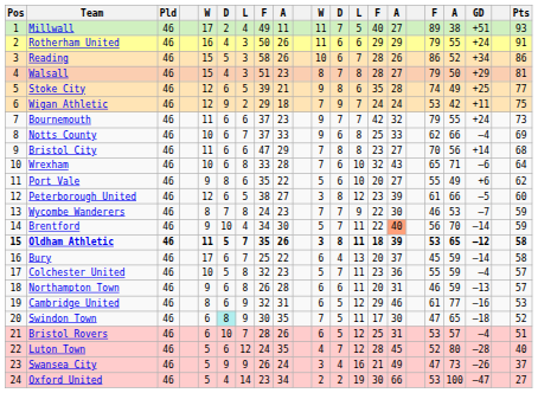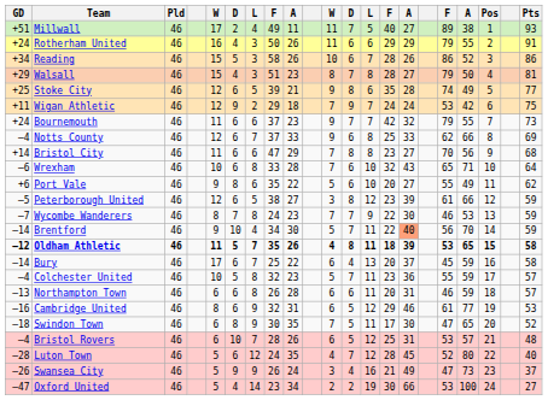 <table class="wikitable" style="text-align: center;">
 <tr>
-<th width=20>Pos</th>
+<th width=30>GD</th>
 <th width=175>Team</th>
 <th width=20>Pld</th>
 <th width=20></th>
 <th width=20>W</th>
 <th width=20>D</th>
 <th width=20>L</th>
 <th width=20>F</th>
 <th width=20>A</th>
 <th width=20></th>
 <th width=20>W</th>
 <th width=20>D</th>
 <th width=20>L</th>
 <th width=20>F</th>
 <th width=20>A</th>
 <th width=20></th>
 <th width=20>F</th>
 <th width=20>A</th>
-<th width=30>GD</th>
+<th width=20>Pos</th>
 <th width=20></th>
 <th width=20>Pts</th>
 </tr>
 <tr style="background:#D0F0C0;">
-<td>1</td>
+<td align=right>+51</td>
 <td align=left><a href='#'>Millwall</a></td>
 <td>46</td>
 <td></td>
 <td>17</td>
 <td>2</td>
 <td>4</td>
 <td>49</td>
 <td>11</td>
 <td></td>
 <td>11</td>
 <td>7</td>
 <td>5</td>
 <td>40</td>
 <td>27</td>
 <td></td>
 <td>89</td>
 <td>38</td>
-<td align=right>+51</td>
+<td>1</td>
 <td></td>
 <td>93</td>
 </tr>
 <tr style="background:#FFFF99;">
-<td>2</td>
+<td align=right>+24</td>
 <td align=left><a href='#'>Rotherham United</a></td>
 <td>46</td>
 <td></td>
 <td>16</td>
 <td>4</td>
 <td>3</td>
 <td>50</td>
 <td>26</td>
 <td></td>
 <td>11</td>
 <td>6</td>
 <td>6</td>
 <td>29</td>
 <td>29</td>
 <td></td>
 <td>79</td>
 <td>55</td>
-<td align=right>+24</td>
+<td>2</td>
 <td></td>
 <td>91</td>
 </tr>
 <tr bgcolor="#FFE4B5">
-<td>3</td>
+<td align=right>+34</td>
 <td align=left><a href='#'>Reading</a></td>
 <td>46</td>
 <td></td>
 <td>15</td>
 <td>5</td>
 <td>3</td>
 <td>58</td>
 <td>26</td>
 <td></td>
 <td>10</td>
 <td>6</td>
 <td>7</td>
 <td>28</td>
 <td>26</td>
 <td></td>
 <td>86</td>
 <td>52</td>
-<td align=right>+34</td>
+<td>3</td>
 <td></td>
 <td>86</td>
 </tr>
 <tr bgcolor="#FBCEB1">
-<td>4</td>
+<td align=right>+29</td>
 <td align=left><a href='#'>Walsall</a></td>
 <td>46</td>
 <td></td>
 <td>15</td>
 <td>4</td>
 <td>3</td>
 <td>51</td>
 <td>23</td>
 <td></td>
 <td>8</td>
 <td>7</td>
 <td>8</td>
 <td>28</td>
 <td>27</td>
 <td></td>
 <td>79</td>
 <td>50</td>
-<td align=right>+29</td>
+<td>4</td>
 <td></td>
 <td>81</td>
 </tr>
 <tr bgcolor="#FFE4B5">
-<td>5</td>
+<td align=right>+25</td>
 <td align=left><a href='#'>Stoke City</a></td>
 <td>46</td>
 <td></td>
 <td>12</td>
 <td>6</td>
 <td>5</td>
 <td>39</td>
 <td>21</td>
 <td></td>
 <td>9</td>
 <td>8</td>
 <td>6</td>
 <td>35</td>
 <td>28</td>
 <td></td>
 <td>74</td>
 <td>49</td>
-<td align=right>+25</td>
+<td>5</td>
 <td></td>
 <td>77</td>
 </tr>
 <tr bgcolor="#FFE4B5">
-<td>6</td>
+<td align=right>+11</td>
 <td align=left><a href='#'>Wigan Athletic</a></td>
 <td>46</td>
 <td></td>
 <td>12</td>
 <td>9</td>
 <td>2</td>
 <td>29</td>
 <td>18</td>
 <td></td>
 <td>7</td>
 <td>9</td>
 <td>7</td>
 <td>24</td>
 <td>24</td>
 <td></td>
 <td>53</td>
 <td>42</td>
-<td align=right>+11</td>
+<td>6</td>
 <td></td>
 <td>75</td>
 </tr>
 <tr>
-<td>7</td>
+<td align=right>+24</td>
 <td align=left><a href='#'>Bournemouth</a></td>
 <td>46</td>
 <td></td>
 <td>11</td>
 <td>6</td>
 <td>6</td>
 <td>37</td>
 <td>23</td>
 <td></td>
 <td>9</td>
 <td>7</td>
 <td>7</td>
 <td>42</td>
 <td>32</td>
 <td></td>
 <td>79</td>
 <td>55</td>
-<td align=right>+24</td>
+<td>7</td>
 <td></td>
 <td>73</td>
 </tr>
 <tr>
-<td>8</td>
+<td align=right>–4</td>
 <td align=left><a href='#'>Notts County</a></td>
 <td>46</td>
 <td></td>
-<td>10</td>
+<td>12</td>
 <td>6</td>
 <td>7</td>
 <td>37</td>
 <td>33</td>
 <td></td>
 <td>9</td>
 <td>6</td>
 <td>8</td>
 <td>25</td>
 <td>33</td>
 <td></td>
 <td>62</td>
 <td>66</td>
-<td align=right>–4</td>
+<td>8</td>
 <td></td>
 <td>69</td>
 </tr>
 <tr>
-<td>9</td>
+<td align=right>+14</td>
 <td align=left><a href='#'>Bristol City</a></td>
 <td>46</td>
 <td></td>
 <td>11</td>
 <td>6</td>
 <td>6</td>
 <td>47</td>
 <td>29</td>
 <td></td>
 <td>7</td>
 <td>8</td>
 <td>8</td>
 <td>23</td>
 <td>27</td>
 <td></td>
 <td>70</td>
 <td>56</td>
-<td align=right>+14</td>
+<td>9</td>
 <td></td>
 <td>68</td>
 </tr>
 <tr>
-<td>10</td>
+<td align=right>–6</td>
 <td align=left><a href='#'>Wrexham</a></td>
 <td>46</td>
 <td></td>
 <td>10</td>
 <td>6</td>
 <td>8</td>
 <td>33</td>
 <td>28</td>
 <td></td>
 <td>7</td>
 <td>6</td>
 <td>10</td>
 <td>32</td>
 <td>43</td>
 <td></td>
 <td>65</td>
 <td>71</td>
-<td align=right>–6</td>
+<td>10</td>
 <td></td>
 <td>64</td>
 </tr>
 <tr>
-<td>11</td>
+<td align=right>+6</td>
 <td align=left><a href='#'>Port Vale</a></td>
 <td>46</td>
 <td></td>
 <td>9</td>
 <td>8</td>
 <td>6</td>
 <td>35</td>
 <td>22</td>
 <td></td>
 <td>5</td>
 <td>6</td>
 <td>10</td>
 <td>20</td>
 <td>27</td>
 <td></td>
 <td>55</td>
 <td>49</td>
-<td align=right>+6</td>
+<td>11</td>
 <td></td>
 <td>62</td>
 </tr>
 <tr>
-<td>12</td>
+<td align=right>–5</td>
 <td align=left><a href='#'>Peterborough United</a></td>
 <td>46</td>
 <td></td>
 <td>12</td>
 <td>6</td>
 <td>5</td>
 <td>38</td>
 <td>27</td>
 <td></td>
 <td>3</td>
 <td>8</td>
 <td>12</td>
 <td>23</td>
 <td>39</td>
 <td></td>
 <td>61</td>
 <td>66</td>
-<td align=right>–5</td>
+<td>12</td>
 <td></td>
-<td>60</td>
+<td>59</td>
 </tr>
 <tr>
-<td>13</td>
+<td align=right>–7</td>
 <td align=left><a href='#'>Wycombe Wanderers</a></td>
 <td>46</td>
 <td></td>
 <td>8</td>
 <td>7</td>
 <td>8</td>
 <td>24</td>
 <td>23</td>
 <td></td>
 <td>7</td>
 <td>7</td>
 <td>9</td>
 <td>22</td>
 <td>30</td>
 <td></td>
 <td>46</td>
 <td>53</td>
-<td align=right>–7</td>
+<td>13</td>
 <td></td>
 <td>59</td>
 </tr>
 <tr>
-<td>14</td>
+<td align=right>–14</td>
 <td align=left><a href='#'>Brentford</a></td>
 <td>46</td>
 <td></td>
 <td>9</td>
 <td>10</td>
 <td>4</td>
 <td>34</td>
 <td>30</td>
 <td></td>
 <td>5</td>
 <td>7</td>
 <td>11</td>
 <td>22</td>
 <td style="background: lightsalmon;">40</td>
 <td></td>
 <td>56</td>
 <td>70</td>
-<td align=right>–14</td>
+<td>14</td>
 <td></td>
 <td>59</td>
 </tr>
 <tr>
-<td><strong>15</strong></td>
+<td align=right><strong>–12</strong></td>
 <td align=left><strong><a href='#'>Oldham Athletic</a></strong></td>
 <td><strong>46</strong></td>
 <td></td>
 <td><strong>11</strong></td>
 <td><strong>5</strong></td>
 <td><strong>7</strong></td>
 <td><strong>35</strong></td>
 <td><strong>26</strong></td>
 <td></td>
-<td><strong>3</strong></td>
+<td><strong>4</strong></td>
 <td><strong>8</strong></td>
 <td><strong>11</strong></td>
 <td><strong>18</strong></td>
 <td><strong>39</strong></td>
 <td></td>
 <td><strong>53</strong></td>
 <td><strong>65</strong></td>
-<td align=right><strong>–12</strong></td>
+<td><strong>15</strong></td>
 <td></td>
 <td><strong>58</strong></td>
 </tr>
 <tr>
-<td>16</td>
+<td align=right>–14</td>
 <td align=left><a href='#'>Bury</a></td>
 <td>46</td>
 <td></td>
 <td>17</td>
 <td>6</td>
 <td>7</td>
 <td>25</td>
 <td>22</td>
 <td></td>
 <td>6</td>
 <td>4</td>
 <td>13</td>
 <td>20</td>
 <td>37</td>
 <td></td>
 <td>45</td>
 <td>59</td>
-<td align=right>–14</td>
+<td>16</td>
 <td></td>
 <td>58</td>
 </tr>
 <tr>
-<td>17</td>
+<td align=right>–4</td>
 <td align=left><a href='#'>Colchester United</a></td>
 <td>46</td>
 <td></td>
 <td>10</td>
 <td>5</td>
 <td>8</td>
 <td>32</td>
 <td>23</td>
 <td></td>
 <td>5</td>
 <td>7</td>
 <td>11</td>
 <td>23</td>
 <td>36</td>
 <td></td>
 <td>55</td>
 <td>59</td>
-<td align=right>–4</td>
+<td>17</td>
 <td></td>
 <td>57</td>
 </tr>
 <tr>
-<td>18</td>
+<td align=right>–13</td>
 <td align=left><a href='#'>Northampton Town</a></td>
 <td>46</td>
 <td></td>
-<td>9</td>
+<td>6</td>
 <td>6</td>
 <td>8</td>
 <td>26</td>
 <td>28</td>
 <td></td>
 <td>6</td>
 <td>6</td>
 <td>11</td>
 <td>20</td>
 <td>31</td>
 <td></td>
 <td>46</td>
 <td>59</td>
-<td align=right>–13</td>
+<td>18</td>
 <td></td>
 <td>57</td>
 </tr>
 <tr>
-<td>19</td>
+<td align=right>–16</td>
 <td align=left><a href='#'>Cambridge United</a></td>
 <td>46</td>
 <td></td>
 <td>8</td>
 <td>6</td>
 <td>9</td>
 <td>32</td>
 <td>31</td>
 <td></td>
 <td>6</td>
 <td>5</td>
 <td>12</td>
 <td>29</td>
 <td>46</td>
 <td></td>
 <td>61</td>
 <td>77</td>
-<td align=right>–16</td>
+<td>19</td>
 <td></td>
 <td>53</td>
 </tr>
 <tr>
-<td>20</td>
+<td align=right>–18</td>
 <td align=left><a href='#'>Swindon Town</a></td>
 <td>46</td>
 <td></td>
 <td>6</td>
-<td style="background: paleturquoise;">8</td>
+<td>8</td>
 <td>9</td>
 <td>30</td>
 <td>35</td>
 <td></td>
 <td>7</td>
 <td>5</td>
 <td>11</td>
 <td>17</td>
 <td>30</td>
 <td></td>
 <td>47</td>
 <td>65</td>
-<td align=right>–18</td>
+<td>20</td>
 <td></td>
 <td>52</td>
 </tr>
 <tr bgcolor="#FFCCCC">
-<td>21</td>
+<td align=right>–4</td>
 <td align=left><a href='#'>Bristol Rovers</a></td>
 <td>46</td>
 <td></td>
 <td>6</td>
 <td>10</td>
 <td>7</td>
 <td>28</td>
 <td>26</td>
 <td></td>
 <td>6</td>
 <td>5</td>
 <td>12</td>
 <td>25</td>
 <td>31</td>
 <td></td>
 <td>53</td>
 <td>57</td>
-<td align=right>–4</td>
+<td>21</td>
 <td></td>
-<td>51</td>
+<td>48</td>
 </tr>
 <tr bgcolor="#FFCCCC">
-<td>22</td>
+<td align=right>–28</td>
 <td align=left><a href='#'>Luton Town</a></td>
 <td>46</td>
 <td></td>
 <td>5</td>
 <td>6</td>
 <td>12</td>
 <td>24</td>
 <td>35</td>
 <td></td>
 <td>4</td>
 <td>7</td>
 <td>12</td>
 <td>28</td>
 <td>45</td>
 <td></td>
 <td>52</td>
 <td>80</td>
-<td align=right>–28</td>
+<td>22</td>
 <td></td>
 <td>40</td>
 </tr>
 <tr bgcolor="#FFCCCC">
-<td>23</td>
+<td align=right>–26</td>
 <td align=left><a href='#'>Swansea City</a></td>
 <td>46</td>
 <td></td>
 <td>5</td>
 <td>9</td>
 <td>9</td>
 <td>26</td>
 <td>24</td>
 <td></td>
 <td>3</td>
 <td>4</td>
 <td>16</td>
 <td>21</td>
 <td>49</td>
 <td></td>
 <td>47</td>
 <td>73</td>
-<td align=right>–26</td>
+<td>23</td>
 <td></td>
 <td>37</td>
 </tr>
 <tr bgcolor="#FFCCCC">
-<td>24</td>
+<td align=right>–47</td>
 <td align=left><a href='#'>Oxford United</a></td>
 <td>46</td>
 <td></td>
 <td>5</td>
 <td>4</td>
 <td>14</td>
 <td>23</td>
 <td>34</td>
 <td></td>
 <td>2</td>
 <td>2</td>
 <td>19</td>
 <td>30</td>
 <td>66</td>
 <td></td>
 <td>53</td>
 <td>100</td>
-<td align=right>–47</td>
+<td>24</td>
 <td></td>
 <td>27</td>
 </tr>
 </table>
